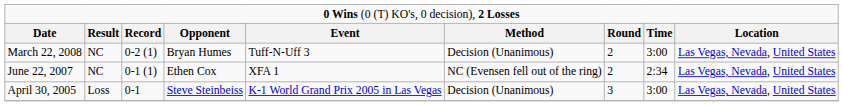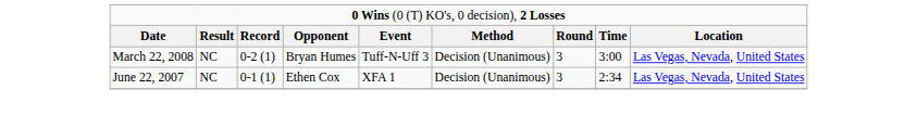 <table class="wikitable" style="margin:0.5em auto; font-size:85%">
 <tr>
 <td style="text-align: center" colspan=9><strong>0 Wins</strong> (0 (T) KO's, 0 decision), <strong>2 Losses</strong></td>
 </tr>
 <tr>
 <th>Date</th>
 <th>Result</th>
 <th>Record</th>
 <th>Opponent</th>
 <th>Event</th>
 <th>Method</th>
 <th>Round</th>
 <th>Time</th>
 <th>Location</th>
 </tr>
 <tr>
 <td>March 22, 2008</td>
 <td>NC</td>
 <td>0-2 (1)</td>
 <td> Bryan Humes</td>
 <td>Tuff-N-Uff 3</td>
 <td>Decision (Unanimous)</td>
-<td>2</td>
+<td>3</td>
 <td>3:00</td>
 <td><a href='#'>Las Vegas, Nevada</a>, <a href='#'>United States</a></td>
 </tr>
 <tr>
 <td>June 22, 2007</td>
 <td>NC</td>
 <td>0-1 (1)</td>
 <td> Ethen Cox</td>
 <td>XFA 1</td>
-<td>NC (Evensen fell out of the ring)</td>
-<td>2</td>
-<td>2:34</td>
-<td><a href='#'>Las Vegas, Nevada</a>, <a href='#'>United States</a></td>
-</tr>
-<tr>
-<td>April 30, 2005</td>
-<td>Loss</td>
-<td>0-1</td>
-<td> <a href='#'>Steve Steinbeiss</a></td>
-<td><a href='#'>K-1 World Grand Prix 2005 in Las Vegas</a></td>
 <td>Decision (Unanimous)</td>
 <td>3</td>
-<td>3:00</td>
+<td>2:34</td>
 <td><a href='#'>Las Vegas, Nevada</a>, <a href='#'>United States</a></td>
 </tr>
 <tr>
 </tr>
 </table>
